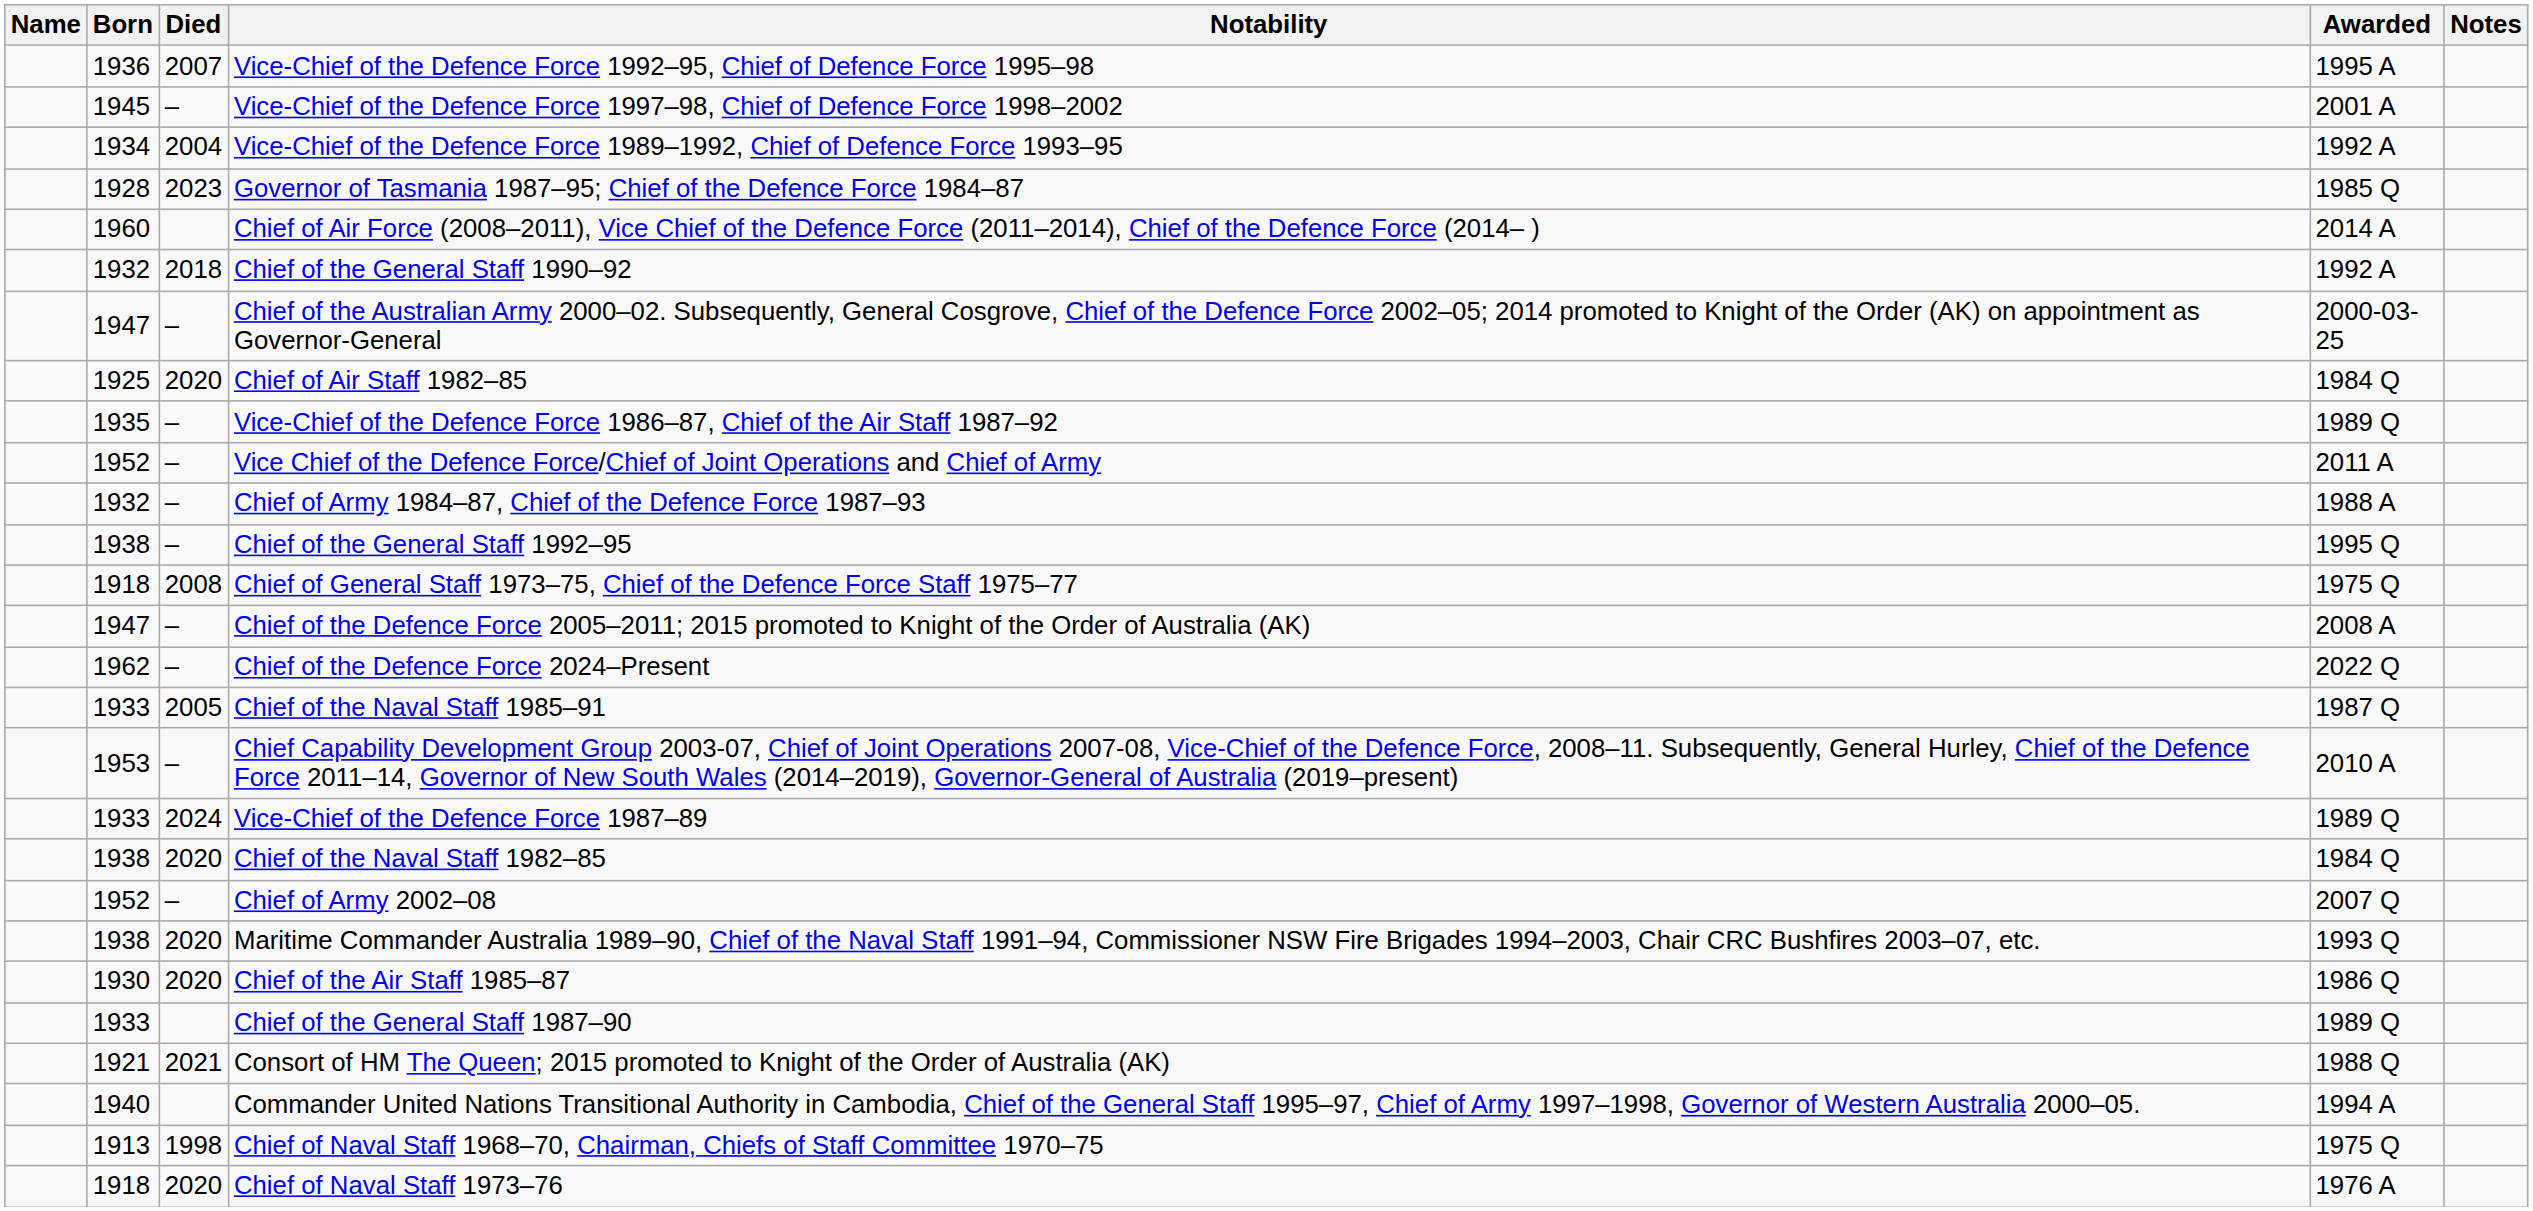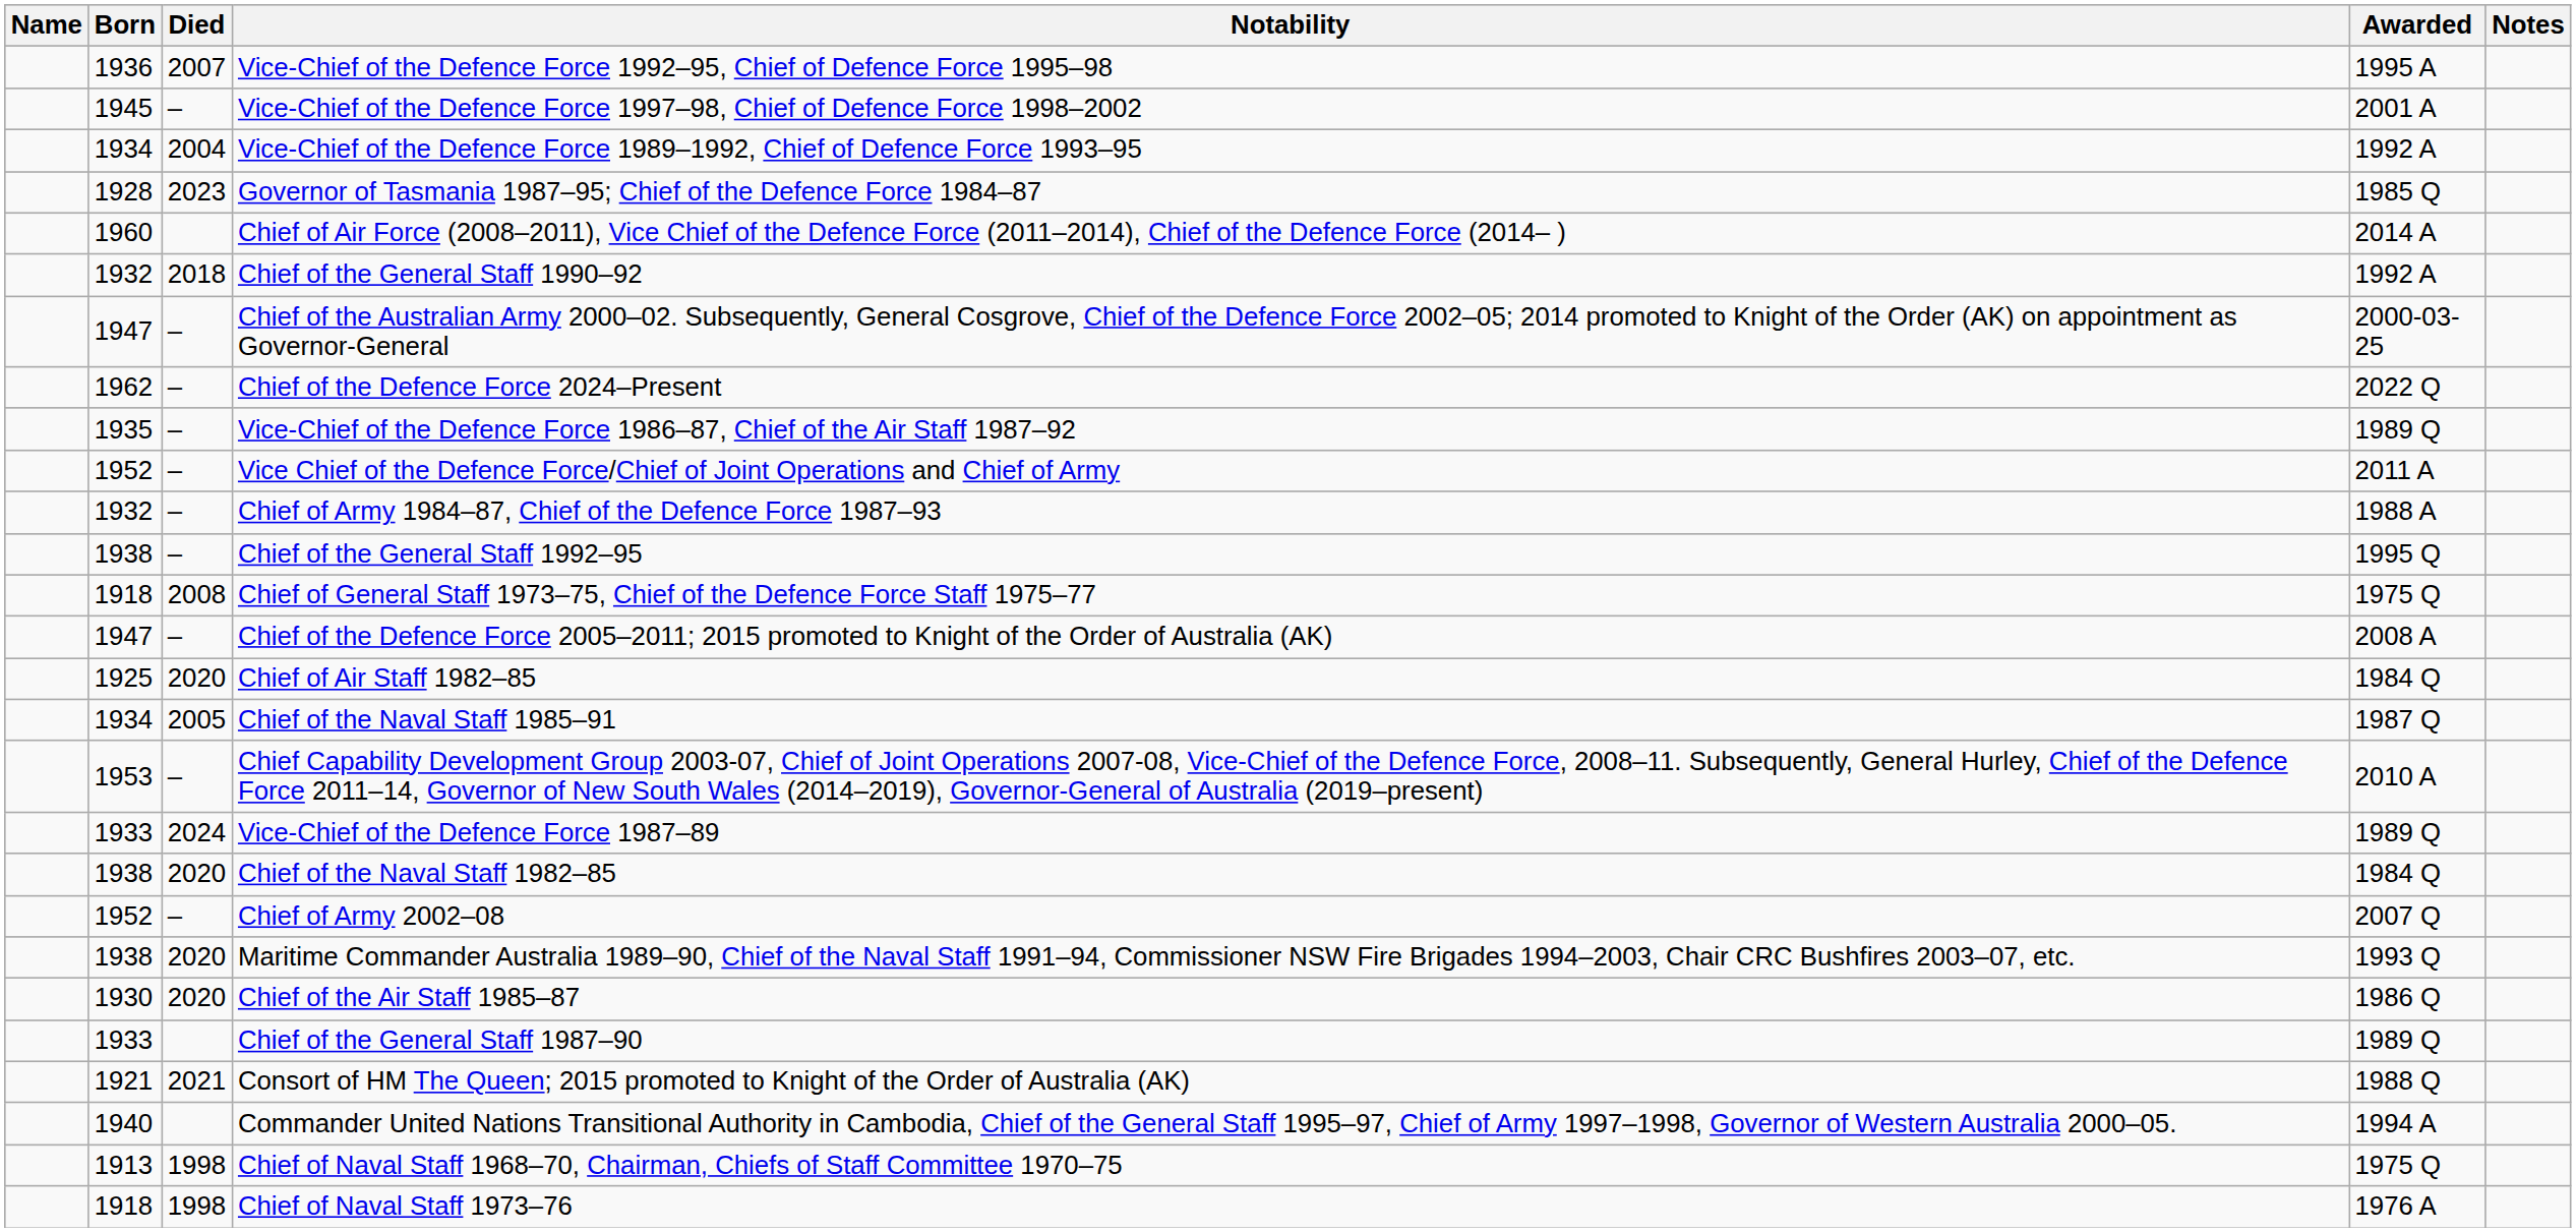 <table class="wikitable sortable" style="text-align: left">
 <tr>
 <th>Name</th>
 <th>Born</th>
 <th>Died</th>
 <th class="unsortable">Notability</th>
 <th>Awarded</th>
 <th class="unsortable">Notes</th>
 </tr>
 <tr>
 <td></td>
 <td>1936</td>
 <td>2007</td>
 <td><a href='#'>Vice-Chief of the Defence Force</a> 1992–95, <a href='#'>Chief of Defence Force</a> 1995–98</td>
 <td>1995 A</td>
 <td></td>
 </tr>
 <tr>
 <td></td>
 <td>1945</td>
 <td>–</td>
 <td><a href='#'>Vice-Chief of the Defence Force</a> 1997–98, <a href='#'>Chief of Defence Force</a> 1998–2002</td>
 <td>2001 A</td>
 <td></td>
 </tr>
 <tr>
 <td></td>
 <td>1934</td>
 <td>2004</td>
 <td><a href='#'>Vice-Chief of the Defence Force</a> 1989–1992, <a href='#'>Chief of Defence Force</a> 1993–95</td>
 <td>1992 A</td>
 <td></td>
 </tr>
 <tr>
 <td></td>
 <td>1928</td>
 <td>2023</td>
 <td><a href='#'>Governor of Tasmania</a> 1987–95; <a href='#'>Chief of the Defence Force</a> 1984–87</td>
 <td>1985 Q</td>
 <td></td>
 </tr>
 <tr>
 <td></td>
 <td>1960</td>
 <td></td>
 <td><a href='#'>Chief of Air Force</a> (2008–2011), <a href='#'>Vice Chief of the Defence Force</a> (2011–2014), <a href='#'>Chief of the Defence Force</a> (2014– )</td>
 <td>2014 A</td>
 <td></td>
 </tr>
 <tr>
 <td></td>
 <td>1932</td>
 <td>2018</td>
 <td><a href='#'>Chief of the General Staff</a> 1990–92</td>
 <td>1992 A</td>
 <td></td>
 </tr>
 <tr>
 <td></td>
 <td>1947</td>
 <td>–</td>
 <td><a href='#'>Chief of the Australian Army</a> 2000–02. Subsequently, General Cosgrove, <a href='#'>Chief of the Defence Force</a> 2002–05; 2014 promoted to Knight of the Order (AK) on appointment as Governor-General</td>
 <td>2000-03-25</td>
 <td></td>
 </tr>
 <tr>
 <td></td>
-<td>1925</td>
-<td>2020</td>
-<td><a href='#'>Chief of Air Staff</a> 1982–85</td>
-<td>1984 Q</td>
+<td>1962</td>
+<td>–</td>
+<td><a href='#'>Chief of the Defence Force</a> 2024–Present</td>
+<td>2022 Q</td>
 <td></td>
 </tr>
 <tr>
 <td></td>
 <td>1935</td>
 <td>–</td>
 <td><a href='#'>Vice-Chief of the Defence Force</a> 1986–87, <a href='#'>Chief of the Air Staff</a> 1987–92</td>
 <td>1989 Q</td>
 <td></td>
 </tr>
 <tr>
 <td></td>
 <td>1952</td>
 <td>–</td>
 <td><a href='#'>Vice Chief of the Defence Force</a>/<a href='#'>Chief of Joint Operations</a> and <a href='#'>Chief of Army</a></td>
 <td>2011 A</td>
 <td></td>
 </tr>
 <tr>
 <td></td>
 <td>1932</td>
 <td>–</td>
 <td><a href='#'>Chief of Army</a> 1984–87, <a href='#'>Chief of the Defence Force</a> 1987–93</td>
 <td>1988 A</td>
 <td></td>
 </tr>
 <tr>
 <td></td>
 <td>1938</td>
 <td>–</td>
 <td><a href='#'>Chief of the General Staff</a> 1992–95</td>
 <td>1995 Q</td>
 <td></td>
 </tr>
 <tr>
 <td></td>
 <td>1918</td>
 <td>2008</td>
 <td><a href='#'>Chief of General Staff</a> 1973–75, <a href='#'>Chief of the Defence Force Staff</a> 1975–77</td>
 <td>1975 Q</td>
 <td></td>
 </tr>
 <tr>
 <td></td>
 <td>1947</td>
 <td>–</td>
 <td><a href='#'>Chief of the Defence Force</a> 2005–2011; 2015 promoted to Knight of the Order of Australia (AK)</td>
 <td>2008 A</td>
 <td></td>
 </tr>
 <tr>
 <td></td>
-<td>1962</td>
-<td>–</td>
-<td><a href='#'>Chief of the Defence Force</a> 2024–Present</td>
-<td>2022 Q</td>
+<td>1925</td>
+<td>2020</td>
+<td><a href='#'>Chief of Air Staff</a> 1982–85</td>
+<td>1984 Q</td>
 <td></td>
 </tr>
 <tr>
 <td></td>
-<td>1933</td>
+<td>1934</td>
 <td>2005</td>
 <td><a href='#'>Chief of the Naval Staff</a> 1985–91</td>
 <td>1987 Q</td>
 <td></td>
 </tr>
 <tr>
 <td></td>
 <td>1953</td>
 <td>–</td>
 <td><a href='#'>Chief Capability Development Group</a> 2003-07, <a href='#'>Chief of Joint Operations</a> 2007-08, <a href='#'>Vice-Chief of the Defence Force</a>, 2008–11. Subsequently, General Hurley, <a href='#'>Chief of the Defence Force</a> 2011–14, <a href='#'>Governor of New South Wales</a> (2014–2019), <a href='#'>Governor-General of Australia</a> (2019–present)</td>
 <td>2010 A</td>
 <td></td>
 </tr>
 <tr>
 <td></td>
 <td>1933</td>
 <td>2024</td>
 <td><a href='#'>Vice-Chief of the Defence Force</a> 1987–89</td>
 <td>1989 Q</td>
 <td></td>
 </tr>
 <tr>
 <td></td>
 <td>1938</td>
 <td>2020</td>
 <td><a href='#'>Chief of the Naval Staff</a> 1982–85</td>
 <td>1984 Q</td>
 <td></td>
 </tr>
 <tr>
 <td></td>
 <td>1952</td>
 <td>–</td>
 <td><a href='#'>Chief of Army</a> 2002–08</td>
 <td>2007 Q</td>
 <td></td>
 </tr>
 <tr>
 <td></td>
 <td>1938</td>
 <td>2020</td>
 <td>Maritime Commander Australia 1989–90, <a href='#'>Chief of the Naval Staff</a> 1991–94, Commissioner NSW Fire Brigades 1994–2003, Chair CRC Bushfires 2003–07, etc.</td>
 <td>1993 Q</td>
 <td></td>
 </tr>
 <tr>
 <td></td>
 <td>1930</td>
 <td>2020</td>
 <td><a href='#'>Chief of the Air Staff</a> 1985–87</td>
 <td>1986 Q</td>
 <td></td>
 </tr>
 <tr>
 <td></td>
 <td>1933</td>
 <td></td>
 <td><a href='#'>Chief of the General Staff</a> 1987–90</td>
 <td>1989 Q</td>
 <td></td>
 </tr>
 <tr>
 <td></td>
 <td>1921</td>
 <td>2021</td>
 <td>Consort of HM <a href='#'>The Queen</a>; 2015 promoted to Knight of the Order of Australia (AK)</td>
 <td>1988 Q</td>
 <td></td>
 </tr>
 <tr>
 <td></td>
 <td>1940</td>
 <td></td>
 <td>Commander United Nations Transitional Authority in Cambodia, <a href='#'>Chief of the General Staff</a> 1995–97, <a href='#'>Chief of Army</a> 1997–1998, <a href='#'>Governor of Western Australia</a> 2000–05.</td>
 <td>1994 A</td>
 <td></td>
 </tr>
 <tr>
 <td></td>
 <td>1913</td>
 <td>1998</td>
 <td><a href='#'>Chief of Naval Staff</a> 1968–70, <a href='#'>Chairman, Chiefs of Staff Committee</a> 1970–75</td>
 <td>1975 Q</td>
 <td></td>
 </tr>
 <tr>
 <td></td>
 <td>1918</td>
-<td>2020</td>
+<td>1998</td>
 <td><a href='#'>Chief of Naval Staff</a> 1973–76</td>
 <td>1976 A</td>
 <td></td>
 </tr>
 <tr>
 </tr>
 </table>
